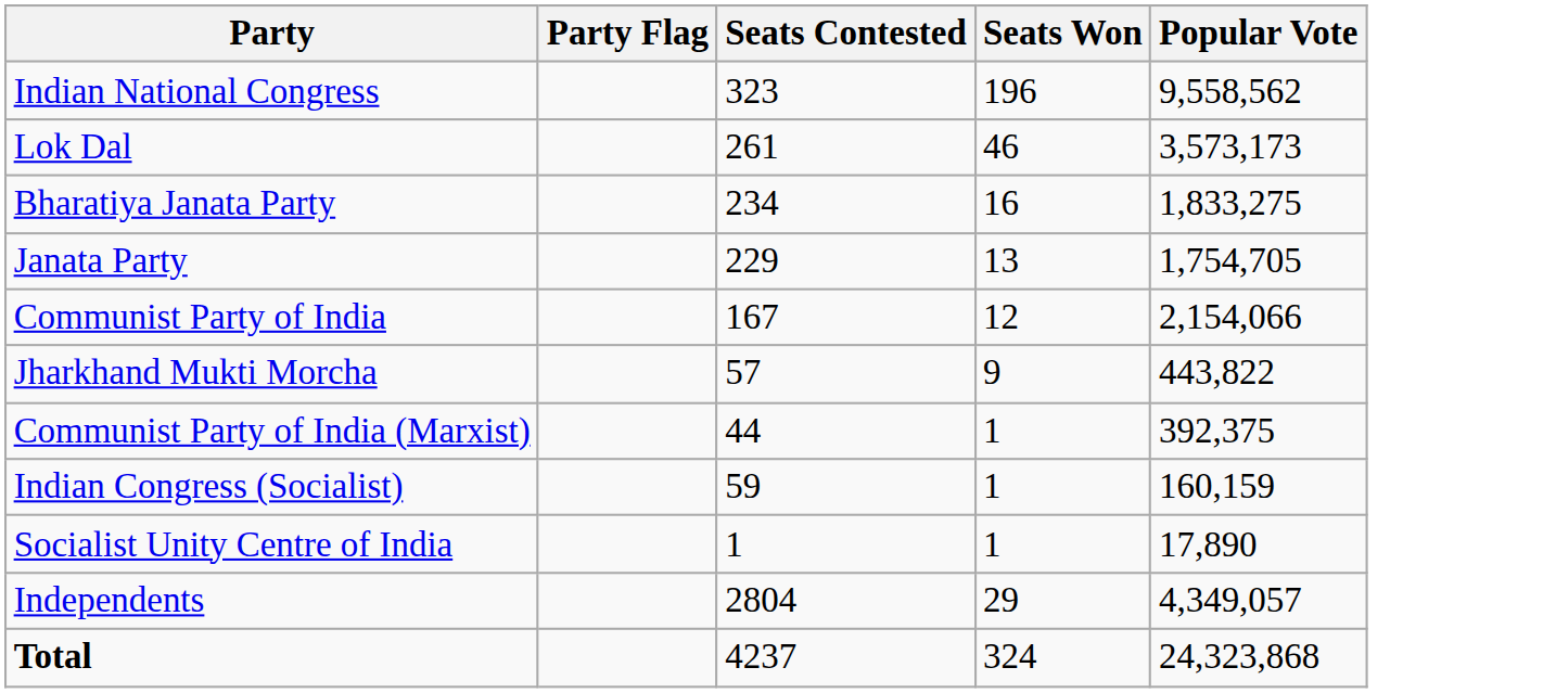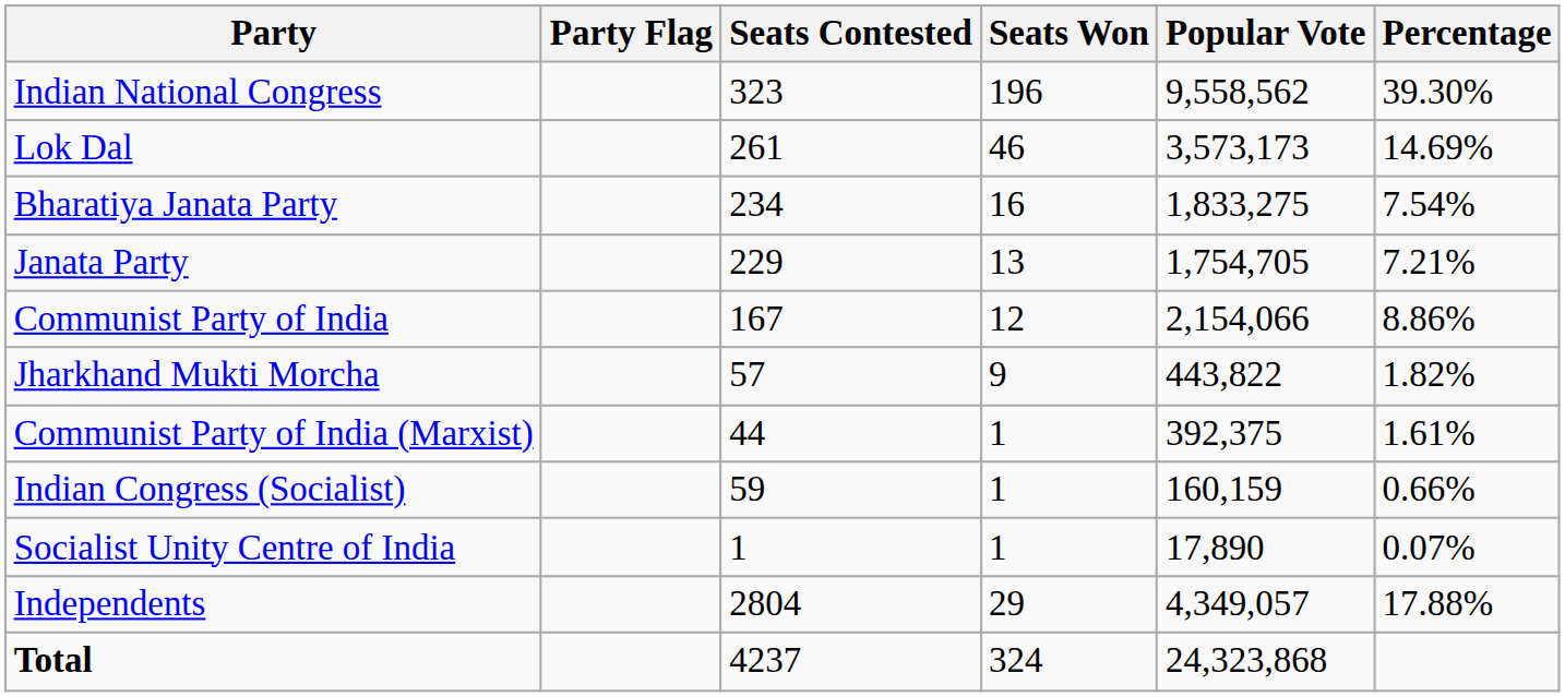 <table class="wikitable sortable">
 <tr>
 <th>Party</th>
 <th>Party Flag</th>
 <th>Seats Contested</th>
 <th>Seats Won</th>
 <th>Popular Vote</th>
+<th>Percentage</th>
 </tr>
 <tr>
 <td><a href='#'>Indian National Congress</a></td>
 <td></td>
 <td>323</td>
 <td>196</td>
 <td>9,558,562</td>
+<td>39.30%</td>
 </tr>
 <tr>
 <td><a href='#'>Lok Dal</a></td>
 <td></td>
 <td>261</td>
 <td>46</td>
 <td>3,573,173</td>
+<td>14.69%</td>
 </tr>
 <tr>
 <td><a href='#'>Bharatiya Janata Party</a></td>
 <td></td>
 <td>234</td>
 <td>16</td>
 <td>1,833,275</td>
+<td>7.54%</td>
 </tr>
 <tr>
 <td><a href='#'>Janata Party</a></td>
 <td></td>
 <td>229</td>
 <td>13</td>
 <td>1,754,705</td>
+<td>7.21%</td>
 </tr>
 <tr>
 <td><a href='#'>Communist Party of India</a></td>
 <td></td>
 <td>167</td>
 <td>12</td>
 <td>2,154,066</td>
+<td>8.86%</td>
 </tr>
 <tr>
 <td><a href='#'>Jharkhand Mukti Morcha</a></td>
 <td></td>
 <td>57</td>
 <td>9</td>
 <td>443,822</td>
+<td>1.82%</td>
 </tr>
 <tr>
 <td><a href='#'>Communist Party of India (Marxist)</a></td>
 <td></td>
 <td>44</td>
 <td>1</td>
 <td>392,375</td>
+<td>1.61%</td>
 </tr>
 <tr>
 <td><a href='#'>Indian Congress (Socialist)</a></td>
 <td></td>
 <td>59</td>
 <td>1</td>
 <td>160,159</td>
+<td>0.66%</td>
 </tr>
 <tr>
 <td><a href='#'>Socialist Unity Centre of India</a></td>
 <td></td>
 <td>1</td>
 <td>1</td>
 <td>17,890</td>
+<td>0.07%</td>
 </tr>
 <tr>
 <td><a href='#'>Independents</a></td>
 <td></td>
 <td>2804</td>
 <td>29</td>
 <td>4,349,057</td>
+<td>17.88%</td>
 </tr>
 <tr>
 <td><strong>Total</strong></td>
 <td></td>
 <td>4237</td>
 <td>324</td>
 <td>24,323,868</td>
+<td></td>
 </tr>
 </table>
